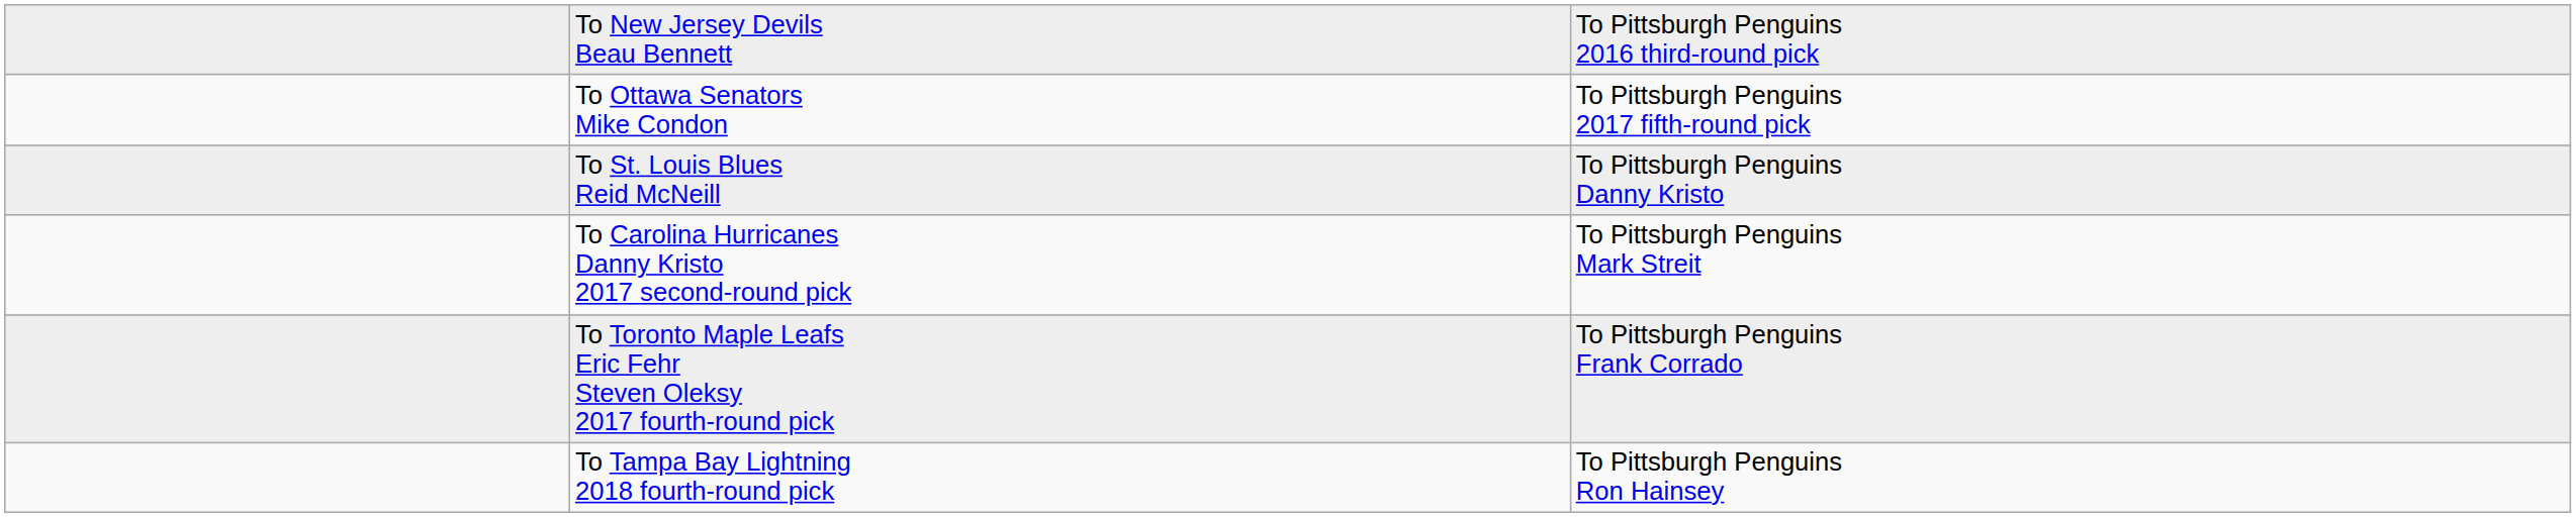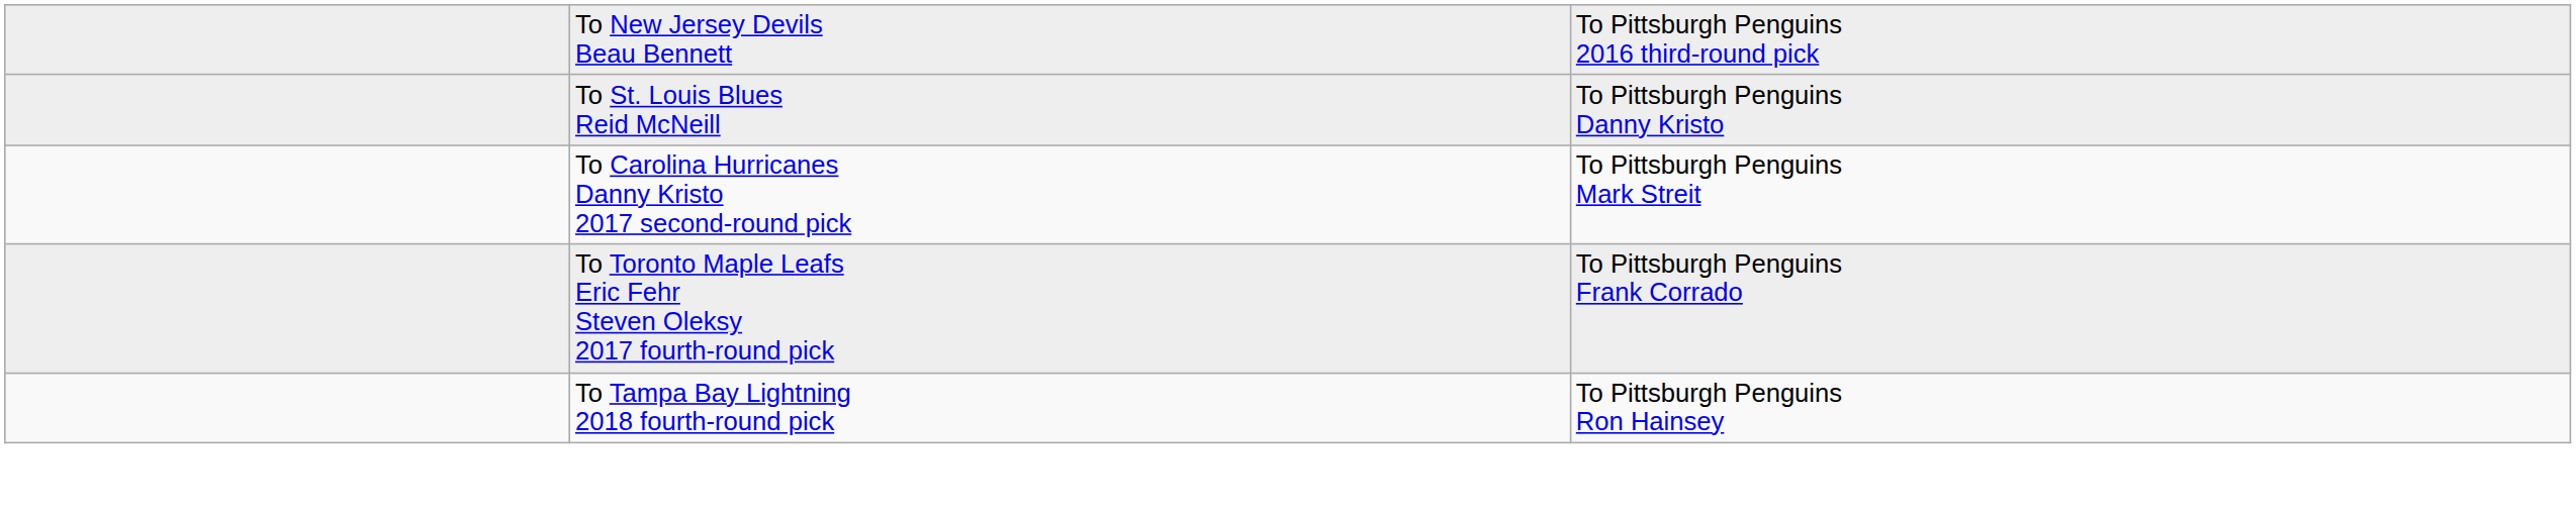 <table class="wikitable" style="border:1px solid #999999; width:80%;">
 <tr bgcolor="eeeeee">
 <td style="width:22%;"></td>
 <td style="width:39%;" valign="top">To <a href='#'>New Jersey Devils</a><br><a href='#'>Beau Bennett</a></td>
 <td style="width:39%;" valign="top">To Pittsburgh Penguins<br><a href='#'>2016 third-round pick</a></td>
-</tr>
-<tr>
-<td style="width:22%;"></td>
-<td style="width:39%;" valign="top">To <a href='#'>Ottawa Senators</a><br><a href='#'>Mike Condon</a></td>
-<td style="width:39%;" valign="top">To Pittsburgh Penguins<br><a href='#'>2017 fifth-round pick</a></td>
 </tr>
 <tr bgcolor="eeeeee">
 <td style="width:22%;"></td>
 <td style="width:39%;" valign="top">To <a href='#'>St. Louis Blues</a><br><a href='#'>Reid McNeill</a></td>
 <td style="width:39%;" valign="top">To Pittsburgh Penguins<br><a href='#'>Danny Kristo</a></td>
 </tr>
 <tr>
 <td style="width:22%;"></td>
 <td style="width:39%;" valign="top">To <a href='#'>Carolina Hurricanes</a><br><a href='#'>Danny Kristo</a><br><a href='#'>2017 second-round pick</a></td>
 <td style="width:39%;" valign="top">To Pittsburgh Penguins<br><a href='#'>Mark Streit</a></td>
 </tr>
 <tr bgcolor="eeeeee">
 <td style="width:22%;"></td>
 <td style="width:39%;" valign="top">To <a href='#'>Toronto Maple Leafs</a><br><a href='#'>Eric Fehr</a><br><a href='#'>Steven Oleksy</a><br><a href='#'>2017 fourth-round pick</a></td>
 <td style="width:39%;" valign="top">To Pittsburgh Penguins<br><a href='#'>Frank Corrado</a></td>
 </tr>
 <tr>
 <td style="width:22%;"></td>
 <td style="width:39%;" valign="top">To <a href='#'>Tampa Bay Lightning</a><br><a href='#'>2018 fourth-round pick</a></td>
 <td style="width:39%;" valign="top">To Pittsburgh Penguins<br><a href='#'>Ron Hainsey</a></td>
 </tr>
 </table>
